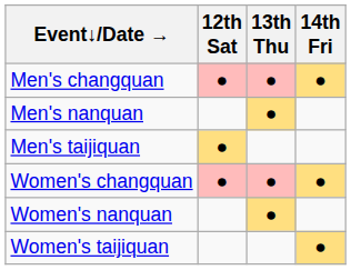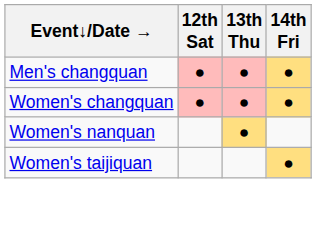 <table class="wikitable" style="margin:0.5em auto; font-size:90%; line-height:1.25em; text-align:center;">
 <tr>
 <th>Event↓/Date →</th>
 <th>12th<br>Sat</th>
 <th>13th<br>Thu</th>
 <th>14th<br>Fri</th>
 </tr>
 <tr>
 <td align="left"><a href='#'>Men's changquan</a></td>
 <td bgcolor="#FFBBBB">●</td>
 <td bgcolor="#FFBBBB">●</td>
 <td bgcolor="#FFDF80">●</td>
-</tr>
-<tr>
-<td align="left"><a href='#'>Men's nanquan</a></td>
-<td></td>
-<td bgcolor="#FFDF80">●</td>
-<td></td>
-</tr>
-<tr>
-<td align="left"><a href='#'>Men's taijiquan</a></td>
-<td bgcolor="#FFDF80">●</td>
-<td></td>
-<td></td>
 </tr>
 <tr>
 <td align="left"><a href='#'>Women's changquan</a></td>
 <td bgcolor="#FFBBBB">●</td>
 <td bgcolor="#FFBBBB">●</td>
 <td bgcolor="#FFDF80">●</td>
 </tr>
 <tr>
 <td align="left"><a href='#'>Women's nanquan</a></td>
 <td></td>
 <td bgcolor="#FFDF80">●</td>
 <td></td>
 </tr>
 <tr>
 <td align="left"><a href='#'>Women's taijiquan</a></td>
 <td></td>
 <td></td>
 <td bgcolor="#FFDF80">●</td>
 </tr>
 </table>
